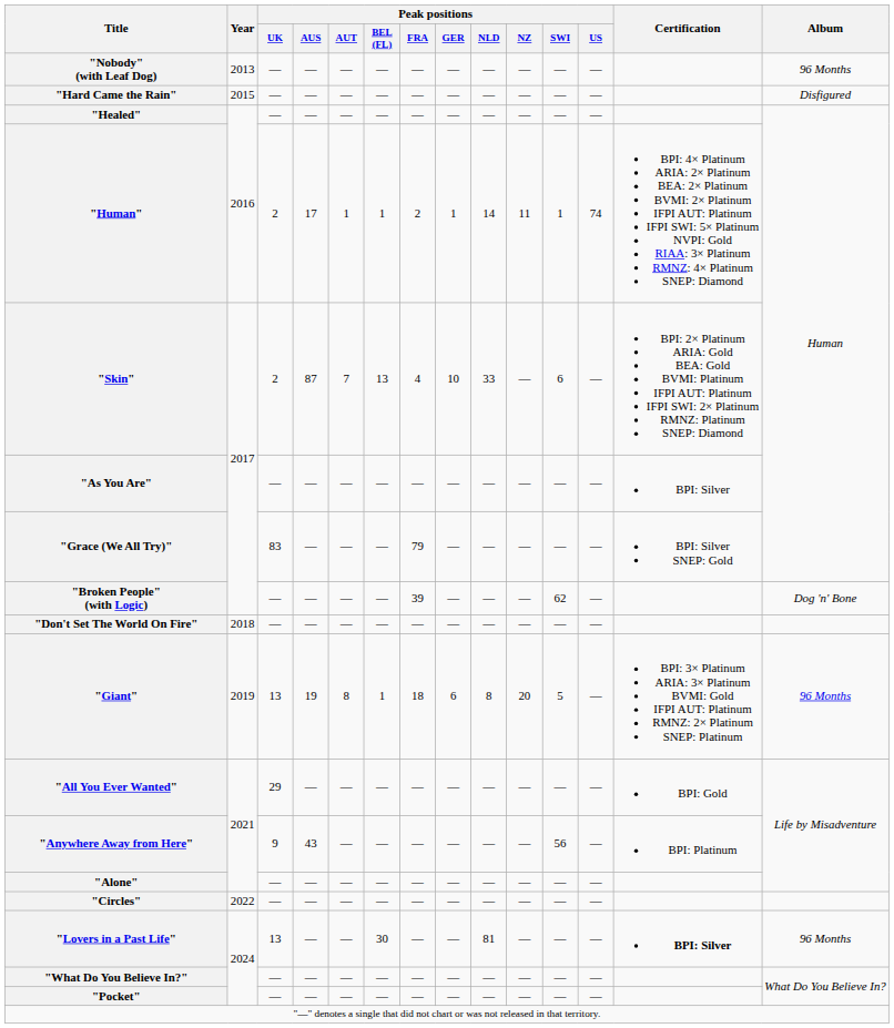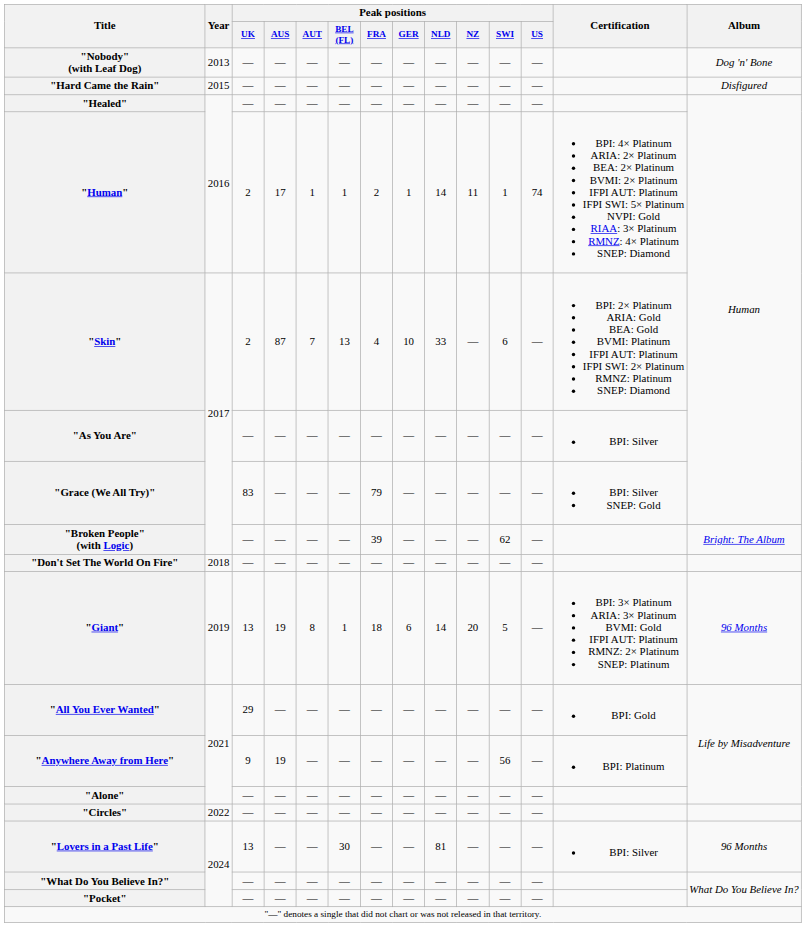 <table class="wikitable plainrowheaders" style="text-align:center;">
 <tr>
 <th scope="col" rowspan="2" style="width:18em;">Title</th>
 <th scope="col" rowspan="2" style="width:1em;">Year</th>
 <th scope="col" colspan="10">Peak positions</th>
 <th scope="col" rowspan="2">Certification</th>
 <th scope="col" rowspan="2">Album</th>
 </tr>
 <tr>
 <th scope="col" style="width:3em;font-size:85%;"><a href='#'>UK</a><br></th>
 <th scope="col" style="width:3em;font-size:85%;"><a href='#'>AUS</a><br></th>
 <th scope="col" style="width:3em;font-size:85%;"><a href='#'>AUT</a><br></th>
 <th scope="col" style="width:3em;font-size:85%;"><a href='#'>BEL<br>(FL)</a><br></th>
 <th scope="col" style="width:3em;font-size:85%;"><a href='#'>FRA</a><br></th>
 <th scope="col" style="width:3em;font-size:85%;"><a href='#'>GER</a><br></th>
 <th scope="col" style="width:3em;font-size:85%;"><a href='#'>NLD</a><br></th>
 <th scope="col" style="width:3em;font-size:85%;"><a href='#'>NZ</a><br></th>
 <th scope="col" style="width:3em;font-size:85%;"><a href='#'>SWI</a><br></th>
 <th scope="col" style="width:3em;font-size:85%;"><a href='#'>US</a><br></th>
 </tr>
 <tr>
 <th scope="row">"Nobody"<br><span>(with Leaf Dog)</span></th>
 <td>2013</td>
 <td>—</td>
 <td>—</td>
 <td>—</td>
 <td>—</td>
 <td>—</td>
 <td>—</td>
 <td>—</td>
 <td>—</td>
 <td>—</td>
 <td>—</td>
 <td></td>
-<td><em>96 Months</em></td>
+<td><em>Dog 'n' Bone</em></td>
 </tr>
 <tr>
 <th scope="row">"Hard Came the Rain"</th>
 <td>2015</td>
 <td>—</td>
 <td>—</td>
 <td>—</td>
 <td>—</td>
 <td>—</td>
 <td>—</td>
 <td>—</td>
 <td>—</td>
 <td>—</td>
 <td>—</td>
 <td></td>
 <td><em>Disfigured</em></td>
 </tr>
 <tr>
 <th scope="row">"Healed"</th>
 <td rowspan="2">2016</td>
 <td>—</td>
 <td>—</td>
 <td>—</td>
 <td>—</td>
 <td>—</td>
 <td>—</td>
 <td>—</td>
 <td>—</td>
 <td>—</td>
 <td>—</td>
 <td></td>
 <td rowspan="5"><em>Human</em></td>
 </tr>
 <tr>
 <th scope="row">"<a href='#'>Human</a>"</th>
 <td>2</td>
 <td>17</td>
 <td>1</td>
 <td>1</td>
 <td>2</td>
 <td>1</td>
 <td>14</td>
 <td>11</td>
 <td>1</td>
 <td>74</td>
 <td><br><ul><li>BPI: 4× Platinum</li><li>ARIA: 2× Platinum</li><li>BEA: 2× Platinum</li><li>BVMI: 2× Platinum</li><li>IFPI AUT: Platinum</li><li>IFPI SWI: 5× Platinum</li><li>NVPI: Gold</li><li><a href='#'>RIAA</a>: 3× Platinum</li><li><a href='#'>RMNZ</a>: 4× Platinum</li><li>SNEP: Diamond</li></ul></td>
 </tr>
 <tr>
 <th scope="row">"<a href='#'>Skin</a>"</th>
 <td rowspan="4">2017</td>
 <td>2</td>
 <td>87</td>
 <td>7</td>
 <td>13</td>
 <td>4</td>
 <td>10</td>
 <td>33</td>
 <td>—</td>
 <td>6</td>
 <td>—</td>
 <td><br><ul><li>BPI: 2× Platinum</li><li>ARIA: Gold</li><li>BEA: Gold</li><li>BVMI: Platinum</li><li>IFPI AUT: Platinum</li><li>IFPI SWI: 2× Platinum</li><li>RMNZ: Platinum</li><li>SNEP: Diamond</li></ul></td>
 </tr>
 <tr>
 <th scope="row">"As You Are"</th>
 <td>—</td>
 <td>—</td>
 <td>—</td>
 <td>—</td>
 <td>—</td>
 <td>—</td>
 <td>—</td>
 <td>—</td>
 <td>—</td>
 <td>—</td>
 <td><br><ul><li>BPI: Silver</li></ul></td>
 </tr>
 <tr>
 <th scope="row">"Grace (We All Try)"</th>
 <td>83</td>
 <td>—</td>
 <td>—</td>
 <td>—</td>
 <td>79</td>
 <td>—</td>
 <td>—</td>
 <td>—</td>
 <td>—</td>
 <td>—</td>
 <td><br><ul><li>BPI: Silver</li><li>SNEP: Gold</li></ul></td>
 </tr>
 <tr>
 <th scope="row">"Broken People"<br><span>(with <a href='#'>Logic</a>)</span></th>
 <td>—</td>
 <td>—</td>
 <td>—</td>
 <td>—</td>
 <td>39</td>
 <td>—</td>
 <td>—</td>
 <td>—</td>
 <td>62</td>
 <td>—</td>
 <td></td>
-<td><em>Dog 'n' Bone</em></td>
+<td><em><a href='#'>Bright: The Album</a></em></td>
 </tr>
 <tr>
 <th scope="row">"Don't Set The World On Fire"</th>
 <td>2018</td>
 <td>—</td>
 <td>—</td>
 <td>—</td>
 <td>—</td>
 <td>—</td>
 <td>—</td>
 <td>—</td>
 <td>—</td>
 <td>—</td>
 <td>—</td>
 <td></td>
 <td></td>
 </tr>
 <tr>
 <th scope="row">"<a href='#'>Giant</a>"<br></th>
 <td>2019</td>
 <td>13</td>
 <td>19</td>
 <td>8</td>
 <td>1</td>
 <td>18</td>
 <td>6</td>
-<td>8</td>
+<td>14</td>
 <td>20</td>
 <td>5</td>
 <td>—</td>
 <td><br><ul><li>BPI: 3× Platinum</li><li>ARIA: 3× Platinum</li><li>BVMI: Gold</li><li>IFPI AUT: Platinum</li><li>RMNZ: 2× Platinum</li><li>SNEP: Platinum</li></ul></td>
 <td><em><a href='#'>96 Months</a></em></td>
 </tr>
 <tr>
 <th scope="row">"<a href='#'>All You Ever Wanted</a>"</th>
 <td rowspan="3">2021</td>
 <td>29</td>
 <td>—</td>
 <td>—</td>
 <td>—</td>
 <td>—</td>
 <td>—</td>
 <td>—</td>
 <td>—</td>
 <td>—</td>
 <td>—</td>
 <td><br><ul><li>BPI: Gold</li></ul></td>
 <td rowspan="3"><em>Life by Misadventure</em></td>
 </tr>
 <tr>
 <th scope="row">"<a href='#'>Anywhere Away from Here</a>"<br></th>
 <td>9</td>
-<td>43</td>
+<td>19</td>
 <td>—</td>
 <td>—</td>
 <td>—</td>
 <td>—</td>
 <td>—</td>
 <td>—</td>
 <td>56</td>
 <td>—</td>
 <td><br><ul><li>BPI: Platinum</li></ul></td>
 </tr>
 <tr>
 <th scope="row">"Alone"</th>
 <td>—</td>
 <td>—</td>
 <td>—</td>
 <td>—</td>
 <td>—</td>
 <td>—</td>
 <td>—</td>
 <td>—</td>
 <td>—</td>
 <td>—</td>
 <td></td>
 </tr>
 <tr>
 <th scope="row">"Circles"<br></th>
 <td>2022</td>
 <td>—</td>
 <td>—</td>
 <td>—</td>
 <td>—</td>
 <td>—</td>
 <td>—</td>
 <td>—</td>
 <td>—</td>
 <td>—</td>
 <td>—</td>
 <td></td>
 <td></td>
 </tr>
 <tr>
 <th scope="row">"<a href='#'>Lovers in a Past Life</a>"<br></th>
 <td rowspan="3">2024</td>
 <td>13</td>
 <td>—</td>
 <td>—</td>
 <td>30</td>
 <td>—</td>
 <td>—</td>
 <td>81</td>
 <td>—</td>
 <td>—</td>
 <td>—</td>
-<td><strong><br><ul><li>BPI: Silver</li></ul></strong></td>
+<td><br><ul><li>BPI: Silver</li></ul></td>
 <td><em>96 Months</em></td>
 </tr>
 <tr>
 <th scope="row">"What Do You Believe In?"</th>
 <td>—</td>
 <td>—</td>
 <td>—</td>
 <td>—</td>
 <td>—</td>
 <td>—</td>
 <td>—</td>
 <td>—</td>
 <td>—</td>
 <td>—</td>
 <td></td>
 <td rowspan="2"><em>What Do You Believe In?</em></td>
 </tr>
 <tr>
 <th scope="row">"Pocket"</th>
 <td>—</td>
 <td>—</td>
 <td>—</td>
 <td>—</td>
 <td>—</td>
 <td>—</td>
 <td>—</td>
 <td>—</td>
 <td>—</td>
 <td>—</td>
 <td></td>
 </tr>
 <tr>
 <td colspan="14" style="text-align:center; font-size:85%;">"—" denotes a single that did not chart or was not released in that territory.</td>
 </tr>
 </table>
